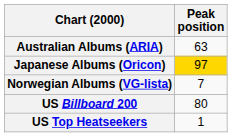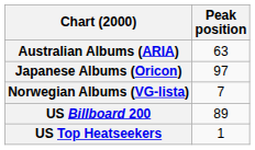 <table class="wikitable sortable plainrowheaders">
 <tr>
 <th scope="col">Chart (2000)</th>
 <th scope="col">Peak<br>position</th>
 </tr>
 <tr>
 <th scope="row">Australian Albums (<a href='#'>ARIA</a>)</th>
 <td style="text-align:center;">63</td>
 </tr>
 <tr>
 <th scope="row">Japanese Albums (<a href='#'>Oricon</a>)</th>
-<td style="background: gold; text-align:center;">97</td>
+<td style="text-align:center;">97</td>
 </tr>
 <tr>
 <th scope="row">Norwegian Albums (<a href='#'>VG-lista</a>)</th>
 <td style="text-align:center;">7</td>
 </tr>
 <tr>
 <th scope="row">US <a href='#'><em>Billboard</em> 200</a></th>
-<td style="text-align:center;">80</td>
+<td style="text-align:center;">89</td>
 </tr>
 <tr>
 <th scope="row">US <a href='#'>Top Heatseekers</a></th>
 <td style="text-align:center;">1</td>
 </tr>
 </table>
